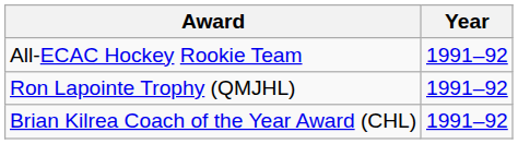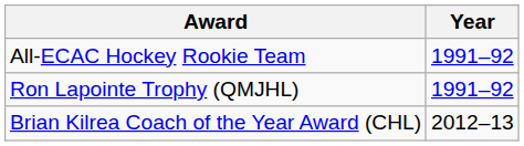 <table class="wikitable">
 <tr>
 <th>Award</th>
 <th>Year</th>
 </tr>
 <tr>
 <td>All-<a href='#'>ECAC Hockey</a> <a href='#'>Rookie Team</a></td>
 <td><a href='#'>1991–92</a></td>
 </tr>
 <tr>
 <td><a href='#'>Ron Lapointe Trophy</a> (QMJHL)</td>
 <td><a href='#'>1991–92</a></td>
 </tr>
 <tr>
 <td><a href='#'>Brian Kilrea Coach of the Year Award</a> (CHL)</td>
-<td><a href='#'>1991–92</a></td>
+<td>2012–13</td>
 </tr>
 </table>
